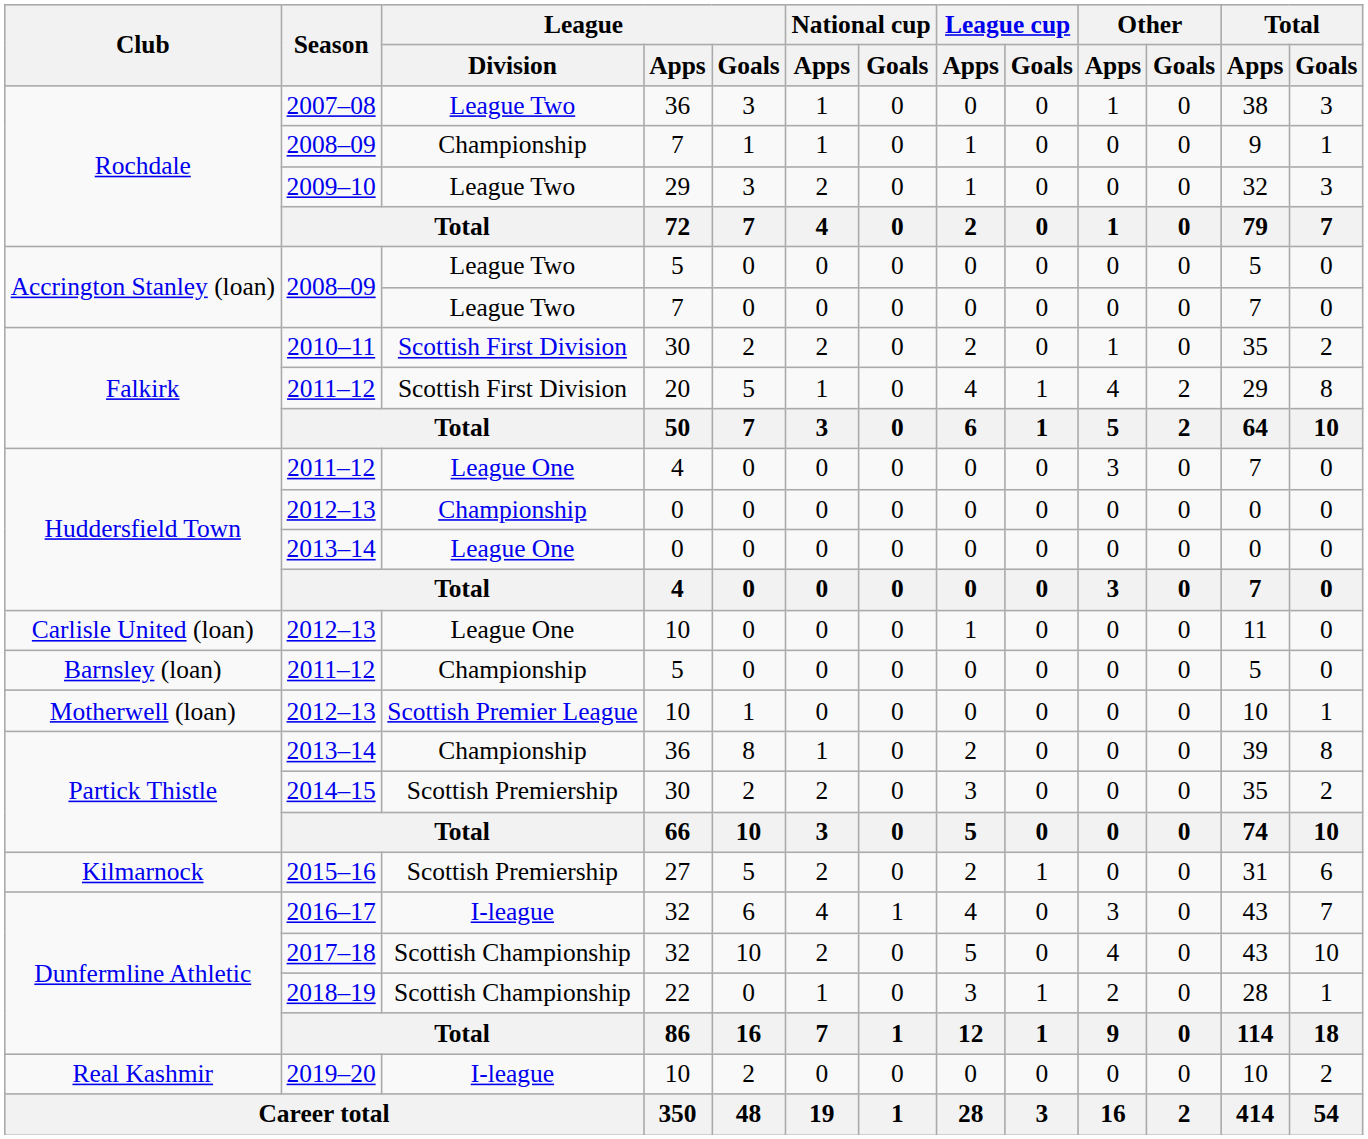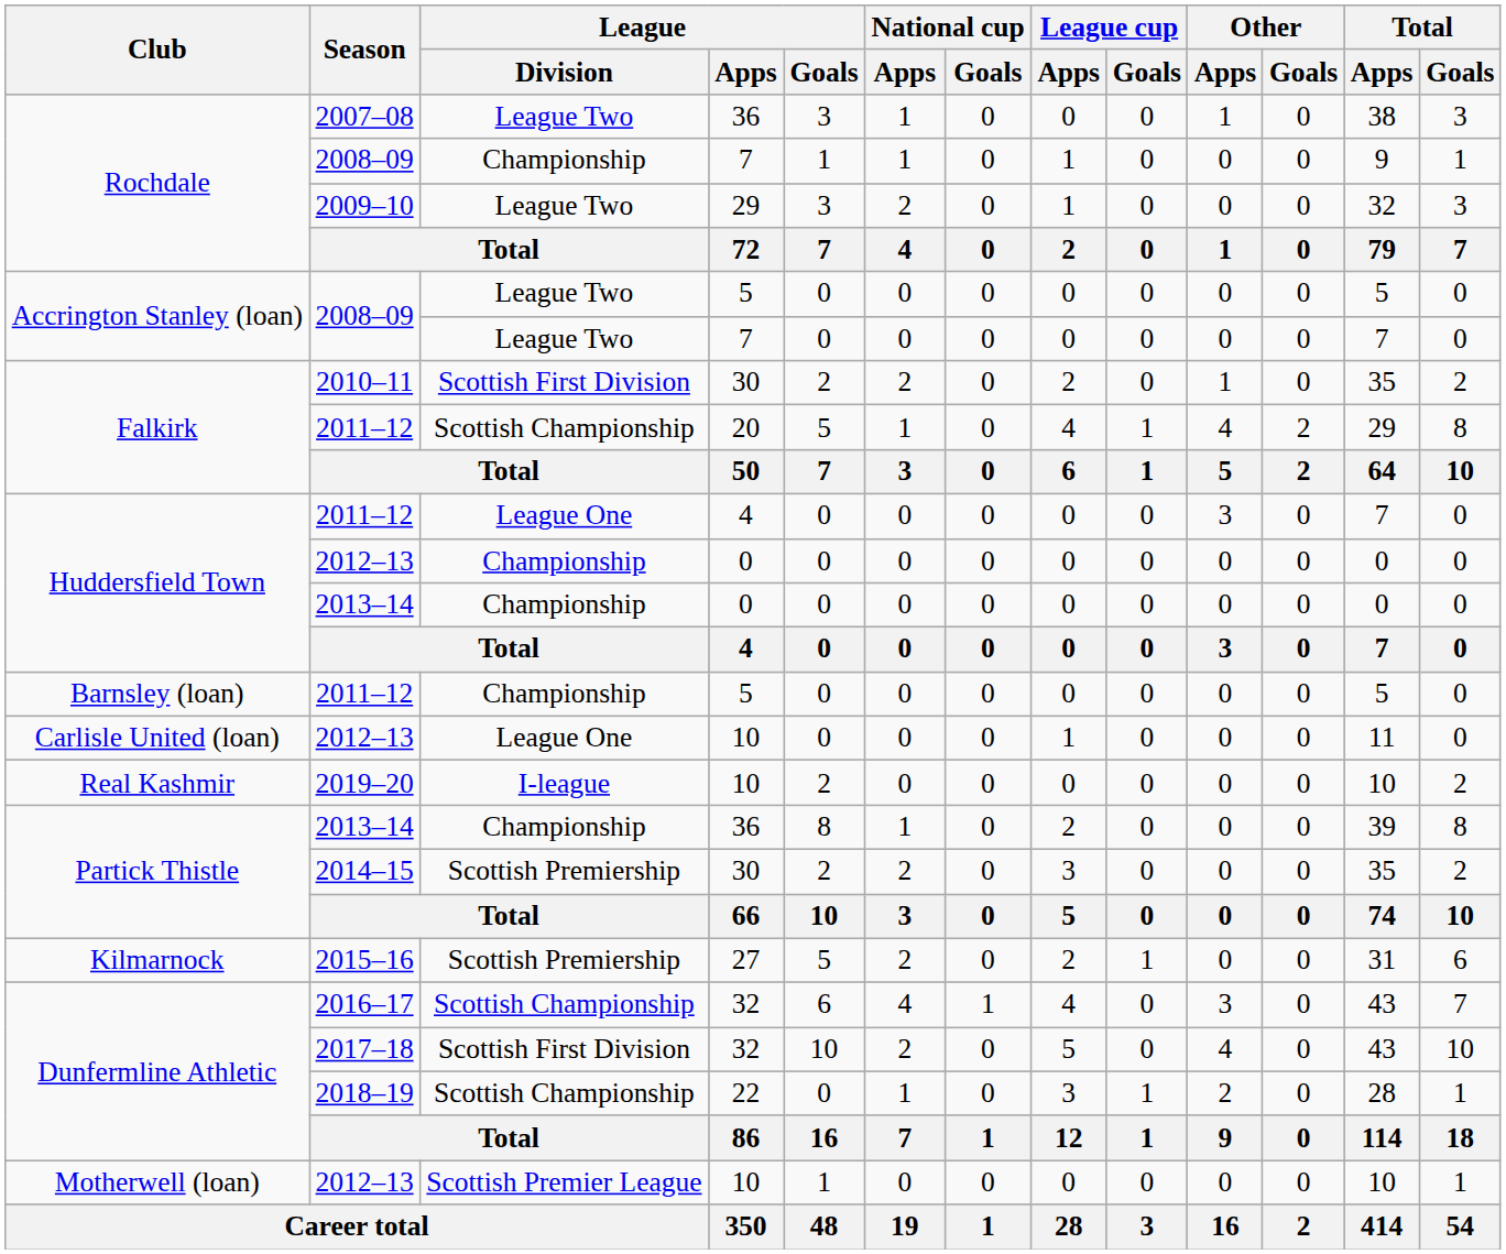 <table class="wikitable" style="text-align: center">
 <tr>
 <th rowspan="2">Club</th>
 <th rowspan="2">Season</th>
 <th colspan="3">League</th>
 <th colspan="2">National cup</th>
 <th colspan="2"><a href='#'>League cup</a></th>
 <th colspan="2">Other</th>
 <th colspan="2">Total</th>
 </tr>
 <tr>
 <th>Division</th>
 <th>Apps</th>
 <th>Goals</th>
 <th>Apps</th>
 <th>Goals</th>
 <th>Apps</th>
 <th>Goals</th>
 <th>Apps</th>
 <th>Goals</th>
 <th>Apps</th>
 <th>Goals</th>
 </tr>
 <tr>
 <td rowspan=4><a href='#'>Rochdale</a></td>
 <td><a href='#'>2007–08</a></td>
 <td><a href='#'>League Two</a></td>
 <td>36</td>
 <td>3</td>
 <td>1</td>
 <td>0</td>
 <td>0</td>
 <td>0</td>
 <td>1</td>
 <td>0</td>
 <td>38</td>
 <td>3</td>
 </tr>
 <tr>
 <td><a href='#'>2008–09</a></td>
 <td>Championship</td>
 <td>7</td>
 <td>1</td>
 <td>1</td>
 <td>0</td>
 <td>1</td>
 <td>0</td>
 <td>0</td>
 <td>0</td>
 <td>9</td>
 <td>1</td>
 </tr>
 <tr>
 <td><a href='#'>2009–10</a></td>
 <td>League Two</td>
 <td>29</td>
 <td>3</td>
 <td>2</td>
 <td>0</td>
 <td>1</td>
 <td>0</td>
 <td>0</td>
 <td>0</td>
 <td>32</td>
 <td>3</td>
 </tr>
 <tr>
 <th colspan="2">Total</th>
 <th>72</th>
 <th>7</th>
 <th>4</th>
 <th>0</th>
 <th>2</th>
 <th>0</th>
 <th>1</th>
 <th>0</th>
 <th>79</th>
 <th>7</th>
 </tr>
 <tr>
 <td rowspan="2"><a href='#'>Accrington Stanley</a> (loan) </td>
 <td rowspan="2"><a href='#'>2008–09</a></td>
 <td>League Two</td>
 <td>5</td>
 <td>0</td>
 <td>0</td>
 <td>0</td>
 <td>0</td>
 <td>0</td>
 <td>0</td>
 <td>0</td>
 <td>5</td>
 <td>0</td>
 </tr>
 <tr>
 <td>League Two</td>
 <td>7</td>
 <td>0</td>
 <td>0</td>
 <td>0</td>
 <td>0</td>
 <td>0</td>
 <td>0</td>
 <td>0</td>
 <td>7</td>
 <td>0</td>
 </tr>
 <tr>
 <td rowspan="3"><a href='#'>Falkirk</a></td>
 <td><a href='#'>2010–11</a></td>
 <td><a href='#'>Scottish First Division</a></td>
 <td>30</td>
 <td>2</td>
 <td>2</td>
 <td>0</td>
 <td>2</td>
 <td>0</td>
 <td>1</td>
 <td>0</td>
 <td>35</td>
 <td>2</td>
 </tr>
 <tr>
 <td><a href='#'>2011–12</a></td>
-<td>Scottish First Division</td>
+<td>Scottish Championship</td>
 <td>20</td>
 <td>5</td>
 <td>1</td>
 <td>0</td>
 <td>4</td>
 <td>1</td>
 <td>4</td>
 <td>2</td>
 <td>29</td>
 <td>8</td>
 </tr>
 <tr>
 <th colspan="2">Total</th>
 <th>50</th>
 <th>7</th>
 <th>3</th>
 <th>0</th>
 <th>6</th>
 <th>1</th>
 <th>5</th>
 <th>2</th>
 <th>64</th>
 <th>10</th>
 </tr>
 <tr>
 <td rowspan="4"><a href='#'>Huddersfield Town</a></td>
 <td><a href='#'>2011–12</a></td>
 <td><a href='#'>League One</a></td>
 <td>4</td>
 <td>0</td>
 <td>0</td>
 <td>0</td>
 <td>0</td>
 <td>0</td>
 <td>3</td>
 <td>0</td>
 <td>7</td>
 <td>0</td>
 </tr>
 <tr>
 <td><a href='#'>2012–13</a></td>
 <td><a href='#'>Championship</a></td>
 <td>0</td>
 <td>0</td>
 <td>0</td>
 <td>0</td>
 <td>0</td>
 <td>0</td>
 <td>0</td>
 <td>0</td>
 <td>0</td>
 <td>0</td>
 </tr>
 <tr>
 <td><a href='#'>2013–14</a></td>
-<td><a href='#'>League One</a></td>
+<td>Championship</td>
 <td>0</td>
 <td>0</td>
 <td>0</td>
 <td>0</td>
 <td>0</td>
 <td>0</td>
 <td>0</td>
 <td>0</td>
 <td>0</td>
 <td>0</td>
 </tr>
 <tr>
 <th colspan="2">Total</th>
 <th>4</th>
 <th>0</th>
 <th>0</th>
 <th>0</th>
 <th>0</th>
 <th>0</th>
 <th>3</th>
 <th>0</th>
 <th>7</th>
 <th>0</th>
 </tr>
 <tr>
+<td><a href='#'>Barnsley</a> (loan)</td>
+<td><a href='#'>2011–12</a></td>
+<td>Championship</td>
+<td>5</td>
+<td>0</td>
+<td>0</td>
+<td>0</td>
+<td>0</td>
+<td>0</td>
+<td>0</td>
+<td>0</td>
+<td>5</td>
+<td>0</td>
+</tr>
+<tr>
 <td><a href='#'>Carlisle United</a> (loan)</td>
 <td><a href='#'>2012–13</a></td>
 <td>League One</td>
 <td>10</td>
 <td>0</td>
 <td>0</td>
 <td>0</td>
 <td>1</td>
 <td>0</td>
 <td>0</td>
 <td>0</td>
 <td>11</td>
 <td>0</td>
 </tr>
 <tr>
-<td><a href='#'>Barnsley</a> (loan)</td>
-<td><a href='#'>2011–12</a></td>
-<td>Championship</td>
-<td>5</td>
-<td>0</td>
-<td>0</td>
-<td>0</td>
-<td>0</td>
-<td>0</td>
-<td>0</td>
-<td>0</td>
-<td>5</td>
-<td>0</td>
-</tr>
-<tr>
-<td><a href='#'>Motherwell</a> (loan)</td>
-<td><a href='#'>2012–13</a></td>
-<td><a href='#'>Scottish Premier League</a></td>
+<td><a href='#'>Real Kashmir</a></td>
+<td><a href='#'>2019–20</a></td>
+<td><a href='#'>I-league</a></td>
 <td>10</td>
-<td>1</td>
+<td>2</td>
 <td>0</td>
 <td>0</td>
 <td>0</td>
 <td>0</td>
 <td>0</td>
 <td>0</td>
 <td>10</td>
-<td>1</td>
+<td>2</td>
 </tr>
 <tr>
 <td rowspan="3"><a href='#'>Partick Thistle</a></td>
 <td><a href='#'>2013–14</a></td>
 <td>Championship</td>
 <td>36</td>
 <td>8</td>
 <td>1</td>
 <td>0</td>
 <td>2</td>
 <td>0</td>
 <td>0</td>
 <td>0</td>
 <td>39</td>
 <td>8</td>
 </tr>
 <tr>
 <td><a href='#'>2014–15</a></td>
 <td>Scottish Premiership</td>
 <td>30</td>
 <td>2</td>
 <td>2</td>
 <td>0</td>
 <td>3</td>
 <td>0</td>
 <td>0</td>
 <td>0</td>
 <td>35</td>
 <td>2</td>
 </tr>
 <tr>
 <th colspan="2">Total</th>
 <th>66</th>
 <th>10</th>
 <th>3</th>
 <th>0</th>
 <th>5</th>
 <th>0</th>
 <th>0</th>
 <th>0</th>
 <th>74</th>
 <th>10</th>
 </tr>
 <tr>
 <td><a href='#'>Kilmarnock</a></td>
 <td><a href='#'>2015–16</a></td>
 <td>Scottish Premiership</td>
 <td>27</td>
 <td>5</td>
 <td>2</td>
 <td>0</td>
 <td>2</td>
 <td>1</td>
 <td>0</td>
 <td>0</td>
 <td>31</td>
 <td>6</td>
 </tr>
 <tr>
 <td rowspan="4"><a href='#'>Dunfermline Athletic</a></td>
 <td><a href='#'>2016–17</a></td>
-<td><a href='#'>I-league</a></td>
+<td><a href='#'>Scottish Championship</a></td>
 <td>32</td>
 <td>6</td>
 <td>4</td>
 <td>1</td>
 <td>4</td>
 <td>0</td>
 <td>3</td>
 <td>0</td>
 <td>43</td>
 <td>7</td>
 </tr>
 <tr>
 <td><a href='#'>2017–18</a></td>
-<td>Scottish Championship</td>
+<td>Scottish First Division</td>
 <td>32</td>
 <td>10</td>
 <td>2</td>
 <td>0</td>
 <td>5</td>
 <td>0</td>
 <td>4</td>
 <td>0</td>
 <td>43</td>
 <td>10</td>
 </tr>
 <tr>
 <td><a href='#'>2018–19</a></td>
 <td>Scottish Championship</td>
 <td>22</td>
 <td>0</td>
 <td>1</td>
 <td>0</td>
 <td>3</td>
 <td>1</td>
 <td>2</td>
 <td>0</td>
 <td>28</td>
 <td>1</td>
 </tr>
 <tr>
 <th colspan="2">Total</th>
 <th>86</th>
 <th>16</th>
 <th>7</th>
 <th>1</th>
 <th>12</th>
 <th>1</th>
 <th>9</th>
 <th>0</th>
 <th>114</th>
 <th>18</th>
 </tr>
 <tr>
-<td><a href='#'>Real Kashmir</a></td>
-<td><a href='#'>2019–20</a></td>
-<td><a href='#'>I-league</a></td>
+<td><a href='#'>Motherwell</a> (loan)</td>
+<td><a href='#'>2012–13</a></td>
+<td><a href='#'>Scottish Premier League</a></td>
 <td>10</td>
-<td>2</td>
+<td>1</td>
 <td>0</td>
 <td>0</td>
 <td>0</td>
 <td>0</td>
 <td>0</td>
 <td>0</td>
 <td>10</td>
-<td>2</td>
+<td>1</td>
 </tr>
 <tr>
 <th colspan="3">Career total</th>
 <th>350</th>
 <th>48</th>
 <th>19</th>
 <th>1</th>
 <th>28</th>
 <th>3</th>
 <th>16</th>
 <th>2</th>
 <th>414</th>
 <th>54</th>
 </tr>
 </table>
